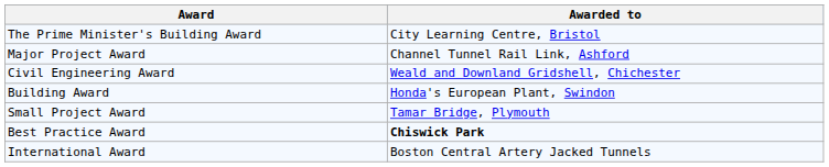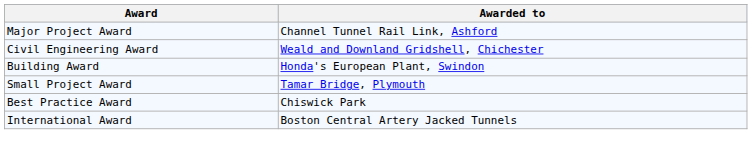 <table class="wikitable mw-collapsible mw-collapsed" border="0" cellpadding="2" cellspacing="2" align="center" width="70%">
 <tr bgcolor=#99CCFF>
 <th align="left" valign="top">Award</th>
 <th align="left" valign="top">Awarded to</th>
-</tr>
-<tr bgcolor=#F4F9FF>
-<td>The Prime Minister's Building Award</td>
-<td>City Learning Centre, <a href='#'>Bristol</a></td>
 </tr>
 <tr bgcolor=#F4F9FF>
 <td>Major Project Award</td>
 <td>Channel Tunnel Rail Link, <a href='#'>Ashford</a></td>
 </tr>
 <tr bgcolor=#F4F9FF>
 <td>Civil Engineering Award</td>
 <td><a href='#'>Weald and Downland Gridshell</a>, <a href='#'>Chichester</a></td>
 </tr>
 <tr bgcolor=#F4F9FF>
 <td>Building Award</td>
 <td><a href='#'>Honda</a>'s European Plant, <a href='#'>Swindon</a></td>
 </tr>
 <tr bgcolor=#F4F9FF>
 <td>Small Project Award</td>
 <td><a href='#'>Tamar Bridge</a>, <a href='#'>Plymouth</a></td>
 </tr>
 <tr bgcolor=#F4F9FF>
 <td>Best Practice Award</td>
-<td><strong>Chiswick Park</strong></td>
+<td>Chiswick Park</td>
 </tr>
 <tr bgcolor=#F4F9FF>
 <td>International Award</td>
 <td>Boston Central Artery Jacked Tunnels</td>
 </tr>
 </table>
